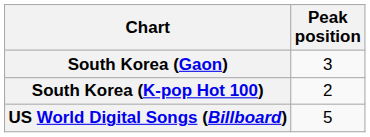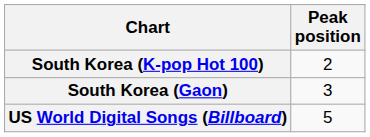 <table class="wikitable sortable plainrowheaders">
 <tr>
 <th>Chart</th>
 <th>Peak<br>position</th>
 </tr>
 <tr>
+<th scope="row">South Korea (<a href='#'>K-pop Hot 100</a>)</th>
+<td align="center">2</td>
+</tr>
+<tr>
 <th scope="row">South Korea (<a href='#'>Gaon</a>)</th>
 <td align="center">3</td>
-</tr>
-<tr>
-<th scope="row">South Korea (<a href='#'>K-pop Hot 100</a>)</th>
-<td align="center">2</td>
 </tr>
 <tr>
 <th scope="row">US <a href='#'>World Digital Songs</a> (<em><a href='#'>Billboard</a></em>)</th>
 <td align="center">5</td>
 </tr>
 </table>
